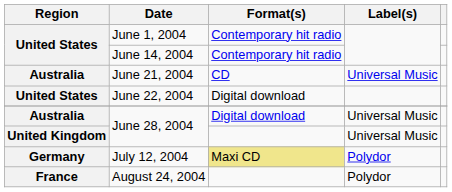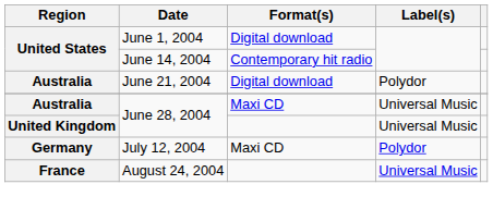 <table class="wikitable plainrowheaders">
 <tr>
 <th scope="col">Region</th>
 <th scope="col">Date</th>
 <th scope="col">Format(s)</th>
 <th scope="col">Label(s)</th>
 <th scope="col"></th>
 </tr>
 <tr>
 <th scope="row" rowspan="2">United States</th>
 <td>June 1, 2004</td>
-<td><a href='#'>Contemporary hit radio</a></td>
+<td><a href='#'>Digital download</a></td>
 <td rowspan="2"></td>
 <td></td>
 </tr>
 <tr>
 <td>June 14, 2004</td>
 <td><a href='#'>Contemporary hit radio</a></td>
 <td></td>
 </tr>
 <tr>
 <th scope="row">Australia</th>
 <td>June 21, 2004</td>
-<td><a href='#'>CD</a></td>
-<td><a href='#'>Universal Music</a></td>
-<td></td>
-</tr>
-<tr>
-<th scope="row">United States</th>
-<td>June 22, 2004</td>
-<td>Digital download </td>
-<td></td>
+<td><a href='#'>Digital download</a></td>
+<td>Polydor</td>
 <td></td>
 </tr>
 <tr>
 </tr>
 <tr>
 <th scope="row">Australia</th>
 <td rowspan="2">June 28, 2004</td>
-<td><a href='#'>Digital download</a></td>
+<td><a href='#'>Maxi CD</a></td>
 <td>Universal Music</td>
 <td></td>
 </tr>
 <tr>
 <th scope="row">United Kingdom</th>
 <td></td>
 <td>Universal Music</td>
 <td></td>
 </tr>
 <tr>
 <th scope="row">Germany</th>
 <td>July 12, 2004</td>
-<td style="background: khaki;">Maxi CD</td>
+<td>Maxi CD</td>
 <td><a href='#'>Polydor</a></td>
 <td></td>
 </tr>
 <tr>
 <th scope="row">France</th>
 <td>August 24, 2004</td>
 <td></td>
-<td>Polydor</td>
+<td><a href='#'>Universal Music</a></td>
 <td></td>
 </tr>
 </table>
